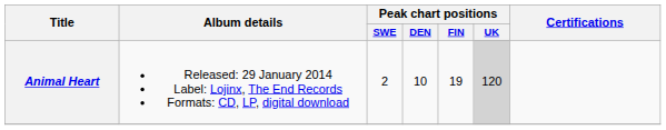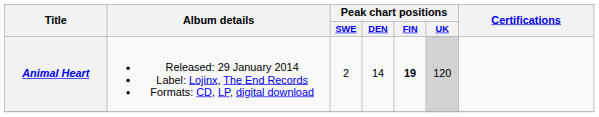 <table class="wikitable plainrowheaders" style="text-align:center;" border="1">
 <tr>
 <th scope="col" rowspan="2" style="width:9em;">Title</th>
 <th scope="col" rowspan="2" style="width:20em;">Album details</th>
 <th scope="col" colspan="4">Peak chart positions</th>
 <th scope="col" rowspan="2" style="width:12em;"><a href='#'>Certifications</a></th>
 </tr>
 <tr>
 <th style="width:3em;font-size:85%"><a href='#'>SWE</a><br></th>
 <th style="width:3em;font-size:85%"><a href='#'>DEN</a><br></th>
 <th style="width:3em;font-size:85%"><a href='#'>FIN</a><br></th>
 <th style="width:3em;font-size:85%"><a href='#'>UK</a><br></th>
 </tr>
 <tr>
 <th scope="row"><em><a href='#'>Animal Heart</a></em></th>
 <td><br><ul><li>Released: 29 January 2014</li><li>Label: <a href='#'>Lojinx</a>, <a href='#'>The End Records</a></li><li>Formats: <a href='#'>CD</a>, <a href='#'>LP</a>, <a href='#'>digital download</a></li></ul></td>
 <td>2</td>
-<td>10</td>
-<td>19</td>
+<td>14</td>
+<td><strong>19</strong></td>
 <td style="background: lightgrey;">120</td>
 <td></td>
 </tr>
 <tr>
 </tr>
 </table>
